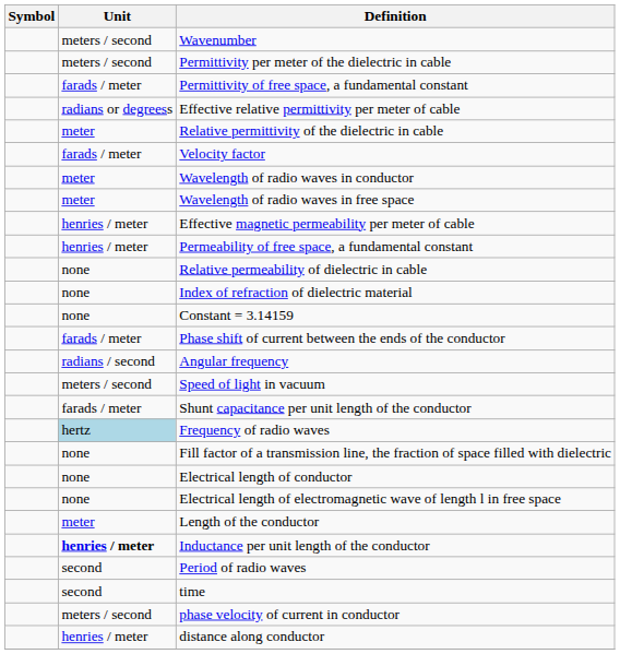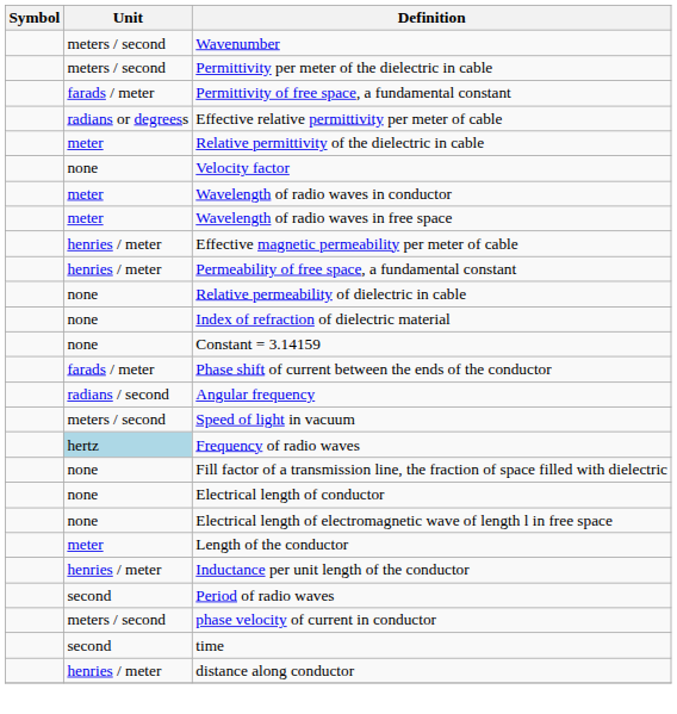 <table class="wikitable">
 <tr>
 <th>Symbol</th>
 <th>Unit</th>
 <th>Definition</th>
 </tr>
 <tr>
 <td></td>
 <td>meters / second</td>
 <td><a href='#'>Wavenumber</a></td>
 </tr>
 <tr>
 <td></td>
 <td>meters / second</td>
 <td><a href='#'>Permittivity</a> per meter of the dielectric in cable</td>
 </tr>
 <tr>
 <td></td>
 <td><a href='#'>farads</a> / meter</td>
 <td><a href='#'>Permittivity of free space</a>, a fundamental constant</td>
 </tr>
 <tr>
 <td></td>
 <td><a href='#'>radians</a> or <a href='#'>degrees</a>s</td>
 <td>Effective relative <a href='#'>permittivity</a> per meter of cable</td>
 </tr>
 <tr>
 <td></td>
 <td><a href='#'>meter</a></td>
 <td><a href='#'>Relative permittivity</a> of the dielectric in cable</td>
 </tr>
 <tr>
 <td></td>
-<td><a href='#'>farads</a> / meter</td>
+<td>none</td>
 <td><a href='#'>Velocity factor</a></td>
 </tr>
 <tr>
 <td></td>
 <td><a href='#'>meter</a></td>
 <td><a href='#'>Wavelength</a> of radio waves in conductor</td>
 </tr>
 <tr>
 <td></td>
 <td><a href='#'>meter</a></td>
 <td><a href='#'>Wavelength</a> of radio waves in free space</td>
 </tr>
 <tr>
 <td></td>
 <td><a href='#'>henries</a> / meter</td>
 <td>Effective <a href='#'>magnetic permeability</a> per meter of cable</td>
 </tr>
 <tr>
 <td></td>
 <td><a href='#'>henries</a> / meter</td>
 <td><a href='#'>Permeability of free space</a>, a fundamental constant</td>
 </tr>
 <tr>
 <td></td>
 <td>none</td>
 <td><a href='#'>Relative permeability</a> of dielectric in cable</td>
 </tr>
 <tr>
 <td></td>
 <td>none</td>
 <td><a href='#'>Index of refraction</a> of dielectric material</td>
 </tr>
 <tr>
 <td></td>
 <td>none</td>
 <td>Constant = 3.14159</td>
 </tr>
 <tr>
 <td></td>
 <td><a href='#'>farads</a> / meter</td>
 <td><a href='#'>Phase shift</a> of current between the ends of the conductor</td>
 </tr>
 <tr>
 <td></td>
 <td><a href='#'>radians</a> / second</td>
 <td><a href='#'>Angular frequency</a></td>
 </tr>
 <tr>
 <td></td>
 <td>meters / second</td>
 <td><a href='#'>Speed of light</a> in vacuum</td>
 </tr>
 <tr>
 <td></td>
-<td>farads / meter</td>
-<td>Shunt <a href='#'>capacitance</a> per unit length of the conductor</td>
-</tr>
-<tr>
-<td></td>
 <td style="background: lightblue;">hertz</td>
 <td><a href='#'>Frequency</a> of radio waves</td>
 </tr>
 <tr>
 <td></td>
 <td>none</td>
 <td>Fill factor of a transmission line, the fraction of space filled with dielectric</td>
 </tr>
 <tr>
 <td></td>
 <td>none</td>
 <td>Electrical length of conductor</td>
 </tr>
 <tr>
 <td></td>
 <td>none</td>
 <td>Electrical length of electromagnetic wave of length l in free space</td>
 </tr>
 <tr>
 <td></td>
 <td><a href='#'>meter</a></td>
 <td>Length of the conductor</td>
 </tr>
 <tr>
 <td></td>
-<td><strong><a href='#'>henries</a> / meter</strong></td>
+<td><a href='#'>henries</a> / meter</td>
 <td><a href='#'>Inductance</a> per unit length of the conductor</td>
 </tr>
 <tr>
 <td></td>
 <td>second</td>
 <td><a href='#'>Period</a> of radio waves</td>
 </tr>
 <tr>
 <td></td>
-<td>second</td>
-<td>time</td>
+<td>meters / second</td>
+<td><a href='#'>phase velocity</a> of current in conductor</td>
 </tr>
 <tr>
 <td></td>
-<td>meters / second</td>
-<td><a href='#'>phase velocity</a> of current in conductor</td>
+<td>second</td>
+<td>time</td>
 </tr>
 <tr>
 <td></td>
 <td><a href='#'>henries</a> / meter</td>
 <td>distance along conductor</td>
 </tr>
 <tr>
 </tr>
 </table>
